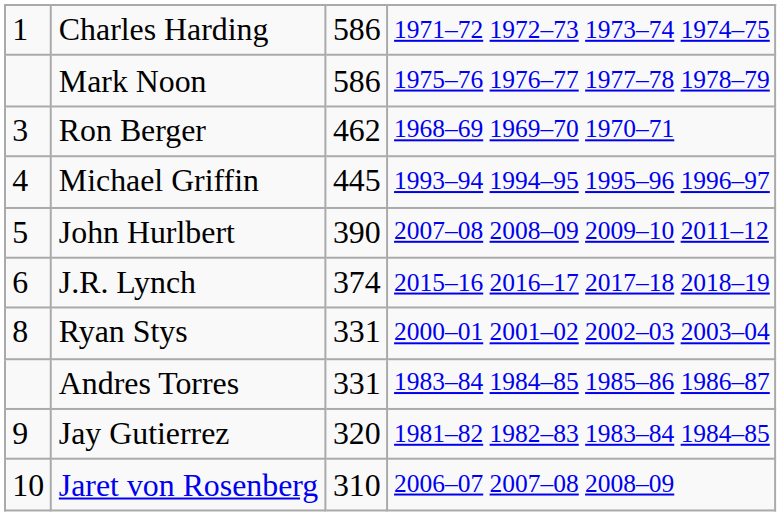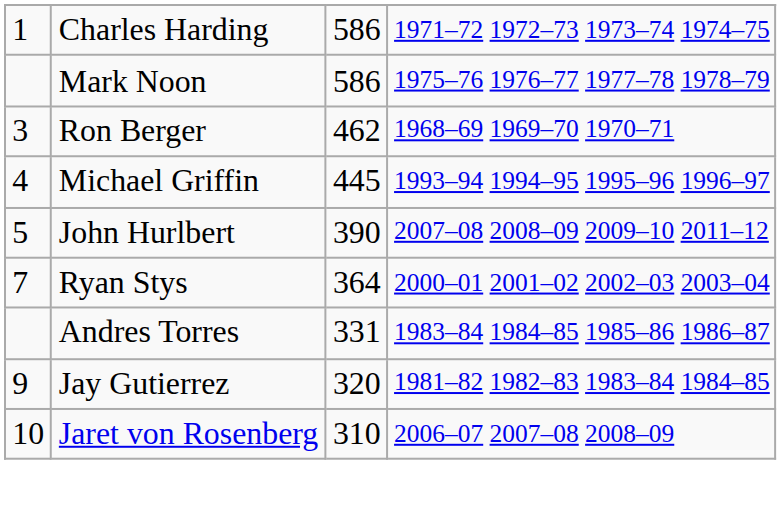 <table class="wikitable">
 <tr>
 </tr>
 <tr>
 <td>1</td>
 <td>Charles Harding</td>
 <td>586</td>
 <td style="font-size:80%;"><a href='#'>1971–72</a> <a href='#'>1972–73</a> <a href='#'>1973–74</a> <a href='#'>1974–75</a></td>
 </tr>
 <tr>
 <td></td>
 <td>Mark Noon</td>
 <td>586</td>
 <td style="font-size:80%;"><a href='#'>1975–76</a> <a href='#'>1976–77</a> <a href='#'>1977–78</a> <a href='#'>1978–79</a></td>
 </tr>
 <tr>
 <td>3</td>
 <td>Ron Berger</td>
 <td>462</td>
 <td style="font-size:80%;"><a href='#'>1968–69</a> <a href='#'>1969–70</a> <a href='#'>1970–71</a></td>
 </tr>
 <tr>
 <td>4</td>
 <td>Michael Griffin</td>
 <td>445</td>
 <td style="font-size:80%;"><a href='#'>1993–94</a> <a href='#'>1994–95</a> <a href='#'>1995–96</a> <a href='#'>1996–97</a></td>
 </tr>
 <tr>
 <td>5</td>
 <td>John Hurlbert</td>
 <td>390</td>
 <td style="font-size:80%;"><a href='#'>2007–08</a> <a href='#'>2008–09</a> <a href='#'>2009–10</a> <a href='#'>2011–12</a></td>
 </tr>
 <tr>
-<td>6</td>
-<td>J.R. Lynch</td>
-<td>374</td>
-<td style="font-size:80%;"><a href='#'>2015–16</a> <a href='#'>2016–17</a> <a href='#'>2017–18</a> <a href='#'>2018–19</a></td>
-</tr>
-<tr>
-<td>8</td>
+<td>7</td>
 <td>Ryan Stys</td>
-<td>331</td>
+<td>364</td>
 <td style="font-size:80%;"><a href='#'>2000–01</a> <a href='#'>2001–02</a> <a href='#'>2002–03</a> <a href='#'>2003–04</a></td>
 </tr>
 <tr>
 <td></td>
 <td>Andres Torres</td>
 <td>331</td>
 <td style="font-size:80%;"><a href='#'>1983–84</a> <a href='#'>1984–85</a> <a href='#'>1985–86</a> <a href='#'>1986–87</a></td>
 </tr>
 <tr>
 <td>9</td>
 <td>Jay Gutierrez</td>
 <td>320</td>
 <td style="font-size:80%;"><a href='#'>1981–82</a> <a href='#'>1982–83</a> <a href='#'>1983–84</a> <a href='#'>1984–85</a></td>
 </tr>
 <tr>
 <td>10</td>
 <td><a href='#'>Jaret von Rosenberg</a></td>
 <td>310</td>
 <td style="font-size:80%;"><a href='#'>2006–07</a> <a href='#'>2007–08</a> <a href='#'>2008–09</a></td>
 </tr>
 </table>
